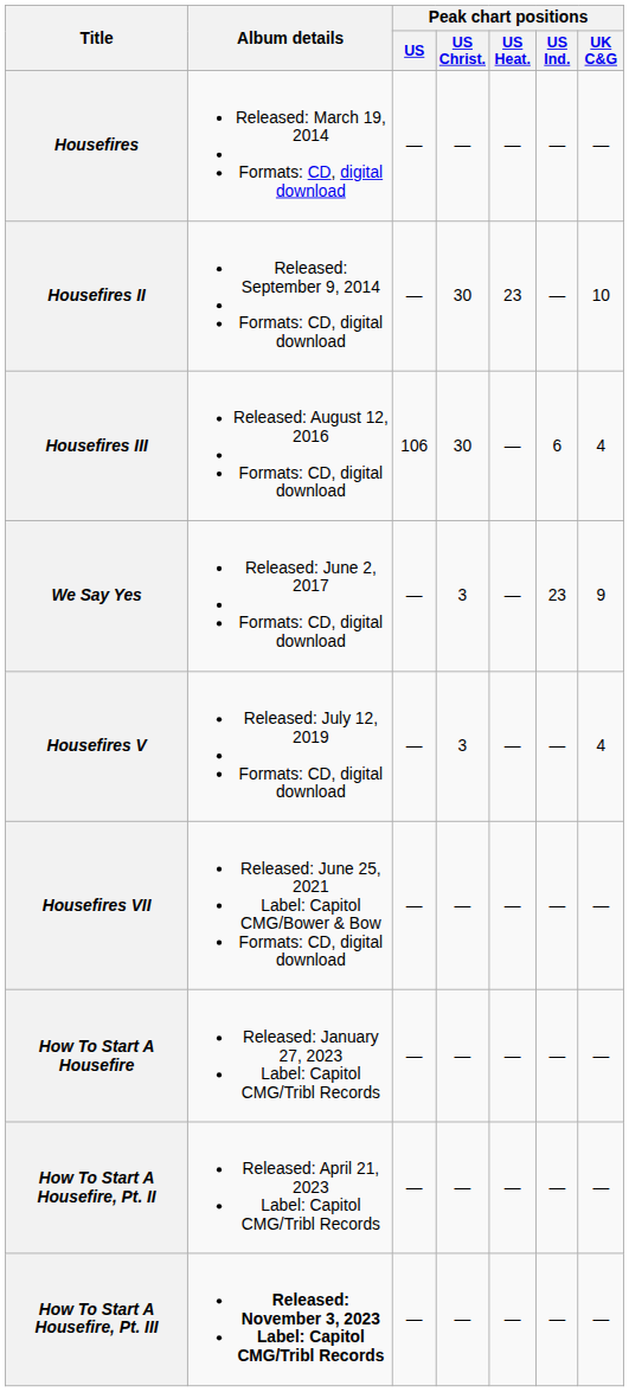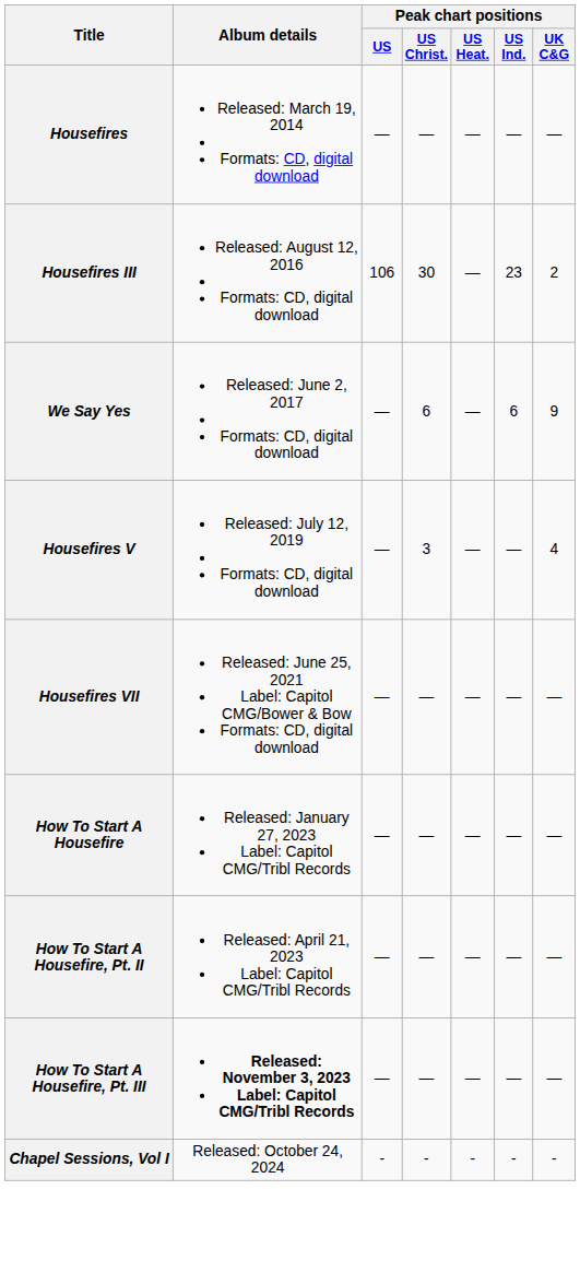 <table class="wikitable plainrowheaders" style="text-align:center;">
 <tr>
 <th scope="col" rowspan="2" style="width:16em;">Title</th>
 <th scope="col" rowspan="2" style="width:16em;">Album details</th>
 <th scope="col" colspan="5">Peak chart positions</th>
 </tr>
 <tr>
 <th style="width:3em; font-size:90%"><a href='#'>US</a><br></th>
 <th style="width:3em; font-size:90%"><a href='#'>US<br>Christ.</a><br></th>
 <th style="width:3em; font-size:90%"><a href='#'>US<br>Heat.</a><br></th>
 <th style="width:3em; font-size:90%"><a href='#'>US<br>Ind.</a><br></th>
 <th style="width:3em; font-size:90%"><a href='#'>UK<br>C&G</a></th>
 </tr>
 <tr>
 <th scope="row"><em>Housefires</em></th>
 <td><br><ul><li>Released: March 19, 2014</li><li></li><li>Formats: <a href='#'>CD</a>, <a href='#'>digital download</a></li></ul></td>
 <td>—</td>
 <td>—</td>
 <td>—</td>
 <td>—</td>
 <td>—</td>
 </tr>
 <tr>
-<th scope="row"><em>Housefires II</em></th>
-<td><br><ul><li>Released: September 9, 2014</li><li></li><li>Formats: CD, digital download</li></ul></td>
-<td>—</td>
-<td>30</td>
-<td>23</td>
-<td>—</td>
-<td>10</td>
-</tr>
-<tr>
 <th scope="row"><em>Housefires III</em></th>
 <td><br><ul><li>Released: August 12, 2016</li><li></li><li>Formats: CD, digital download</li></ul></td>
 <td>106</td>
 <td>30</td>
 <td>—</td>
-<td>6</td>
-<td>4</td>
+<td>23</td>
+<td>2</td>
 </tr>
 <tr>
 <th scope="row"><em>We Say Yes</em></th>
 <td><br><ul><li>Released: June 2, 2017</li><li></li><li>Formats: CD, digital download</li></ul></td>
 <td>—</td>
-<td>3</td>
+<td>6</td>
 <td>—</td>
-<td>23</td>
+<td>6</td>
 <td>9</td>
 </tr>
 <tr>
 <th scope="row"><em>Housefires V</em></th>
 <td><br><ul><li>Released: July 12, 2019</li><li></li><li>Formats: CD, digital download</li></ul></td>
 <td>—</td>
 <td>3</td>
 <td>—</td>
 <td>—</td>
 <td>4</td>
 </tr>
 <tr>
 <th scope="row"><em>Housefires VII</em></th>
 <td><br><ul><li>Released: June 25, 2021</li><li>Label: Capitol CMG/Bower & Bow</li><li>Formats: CD, digital download</li></ul></td>
 <td>—</td>
 <td>—</td>
 <td>—</td>
 <td>—</td>
 <td>—</td>
 </tr>
 <tr>
 <th scope="row"><em>How To Start A Housefire</em></th>
 <td><br><ul><li>Released: January 27, 2023</li><li>Label: Capitol CMG/Tribl Records</li></ul></td>
 <td>—</td>
 <td>—</td>
 <td>—</td>
 <td>—</td>
 <td>—</td>
 </tr>
 <tr>
 <th scope="row"><em>How To Start A Housefire, Pt. II</em></th>
 <td><br><ul><li>Released: April 21, 2023</li><li>Label: Capitol CMG/Tribl Records</li></ul></td>
 <td>—</td>
 <td>—</td>
 <td>—</td>
 <td>—</td>
 <td>—</td>
 </tr>
 <tr>
 <th scope="row"><em>How To Start A Housefire, Pt. III</em></th>
 <td><strong><br><ul><li>Released: November 3, 2023</li><li>Label: Capitol CMG/Tribl Records</li></ul></strong></td>
 <td>—</td>
 <td>—</td>
 <td>—</td>
 <td>—</td>
 <td>—</td>
 </tr>
+<tr>
+<th><strong><em>Chapel Sessions, Vol I</em></strong></th>
+<td>Released: October 24, 2024</td>
+<td>-</td>
+<td>-</td>
+<td>-</td>
+<td>-</td>
+<td>-</td>
+</tr>
 </table>
